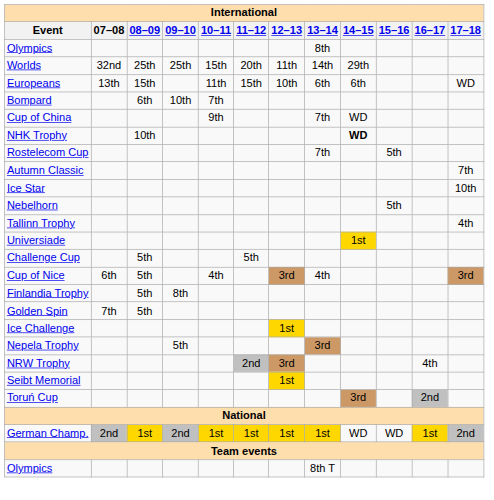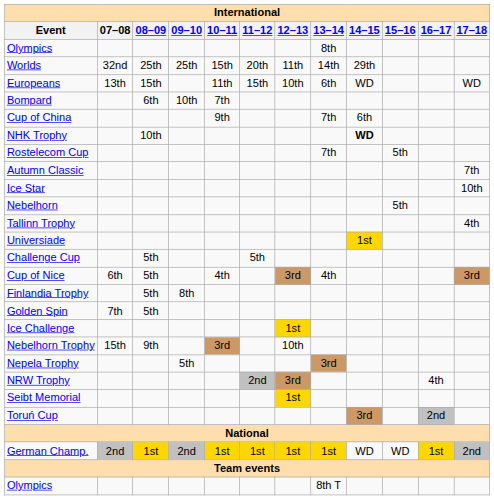 <table class="wikitable" style="text-align:center">
 <tr>
 <th style="background-color: #ffdead; " colspan=12 align=center>International</th>
 </tr>
 <tr>
 <th>Event</th>
 <th>07–08</th>
 <th><a href='#'>08–09</a></th>
 <th><a href='#'>09–10</a></th>
 <th><a href='#'>10–11</a></th>
 <th><a href='#'>11–12</a></th>
 <th><a href='#'>12–13</a></th>
 <th><a href='#'>13–14</a></th>
 <th><a href='#'>14–15</a></th>
 <th><a href='#'>15–16</a></th>
 <th><a href='#'>16–17</a></th>
 <th><a href='#'>17–18</a></th>
 </tr>
 <tr>
 <td align=left><a href='#'>Olympics</a></td>
 <td></td>
 <td></td>
 <td></td>
 <td></td>
 <td></td>
 <td></td>
 <td>8th</td>
 <td></td>
 <td></td>
 <td></td>
 <td></td>
 </tr>
 <tr>
 <td align=left><a href='#'>Worlds</a></td>
 <td>32nd</td>
 <td>25th</td>
 <td>25th</td>
 <td>15th</td>
 <td>20th</td>
 <td>11th</td>
 <td>14th</td>
 <td>29th</td>
 <td></td>
 <td></td>
 <td></td>
 </tr>
 <tr>
 <td align=left><a href='#'>Europeans</a></td>
 <td>13th</td>
 <td>15th</td>
 <td></td>
 <td>11th</td>
 <td>15th</td>
 <td>10th</td>
 <td>6th</td>
-<td>6th</td>
+<td>WD</td>
 <td></td>
 <td></td>
 <td>WD</td>
 </tr>
 <tr>
 <td align=left> <a href='#'>Bompard</a></td>
 <td></td>
 <td>6th</td>
 <td>10th</td>
 <td>7th</td>
 <td></td>
 <td></td>
 <td></td>
 <td></td>
 <td></td>
 <td></td>
 <td></td>
 </tr>
 <tr>
 <td align=left> <a href='#'>Cup of China</a></td>
 <td></td>
 <td></td>
 <td></td>
 <td>9th</td>
 <td></td>
 <td></td>
 <td>7th</td>
-<td>WD</td>
+<td>6th</td>
 <td></td>
 <td></td>
 <td></td>
 </tr>
 <tr>
 <td align=left> <a href='#'>NHK Trophy</a></td>
 <td></td>
 <td>10th</td>
 <td></td>
 <td></td>
 <td></td>
 <td></td>
 <td></td>
 <td><strong>WD</strong></td>
 <td></td>
 <td></td>
 <td></td>
 </tr>
 <tr>
 <td align=left> <a href='#'>Rostelecom Cup</a></td>
 <td></td>
 <td></td>
 <td></td>
 <td></td>
 <td></td>
 <td></td>
 <td>7th</td>
 <td></td>
 <td>5th</td>
 <td></td>
 <td></td>
 </tr>
 <tr>
 <td align=left> <a href='#'>Autumn Classic</a></td>
 <td></td>
 <td></td>
 <td></td>
 <td></td>
 <td></td>
 <td></td>
 <td></td>
 <td></td>
 <td></td>
 <td></td>
 <td>7th</td>
 </tr>
 <tr>
 <td align=left> <a href='#'>Ice Star</a></td>
 <td></td>
 <td></td>
 <td></td>
 <td></td>
 <td></td>
 <td></td>
 <td></td>
 <td></td>
 <td></td>
 <td></td>
 <td>10th</td>
 </tr>
 <tr>
 <td align=left> <a href='#'>Nebelhorn</a></td>
 <td></td>
 <td></td>
 <td></td>
 <td></td>
 <td></td>
 <td></td>
 <td></td>
 <td></td>
 <td>5th</td>
 <td></td>
 <td></td>
 </tr>
 <tr>
 <td align=left> <a href='#'>Tallinn Trophy</a></td>
 <td></td>
 <td></td>
 <td></td>
 <td></td>
 <td></td>
 <td></td>
 <td></td>
 <td></td>
 <td></td>
 <td></td>
 <td>4th</td>
 </tr>
 <tr>
 <td align=left><a href='#'>Universiade</a></td>
 <td></td>
 <td></td>
 <td></td>
 <td></td>
 <td></td>
 <td></td>
 <td></td>
 <td bgcolor=gold>1st</td>
 <td></td>
 <td></td>
 <td></td>
 </tr>
 <tr>
 <td align=left><a href='#'>Challenge Cup</a></td>
 <td></td>
 <td>5th</td>
 <td></td>
 <td></td>
 <td>5th</td>
 <td></td>
 <td></td>
 <td></td>
 <td></td>
 <td></td>
 <td></td>
 </tr>
 <tr>
 <td align=left><a href='#'>Cup of Nice</a></td>
 <td>6th</td>
 <td>5th</td>
 <td></td>
 <td>4th</td>
 <td></td>
 <td bgcolor=cc9966>3rd</td>
 <td>4th</td>
 <td></td>
 <td></td>
 <td></td>
 <td bgcolor=cc9966>3rd</td>
 </tr>
 <tr>
 <td align=left><a href='#'>Finlandia Trophy</a></td>
 <td></td>
 <td>5th</td>
 <td>8th</td>
 <td></td>
 <td></td>
 <td></td>
 <td></td>
 <td></td>
 <td></td>
 <td></td>
 <td></td>
 </tr>
 <tr>
 <td align=left><a href='#'>Golden Spin</a></td>
 <td>7th</td>
 <td>5th</td>
 <td></td>
 <td></td>
 <td></td>
 <td></td>
 <td></td>
 <td></td>
 <td></td>
 <td></td>
 <td></td>
 </tr>
 <tr>
 <td align=left><a href='#'>Ice Challenge</a></td>
 <td></td>
 <td></td>
 <td></td>
 <td></td>
 <td></td>
 <td bgcolor=gold>1st</td>
 <td></td>
 <td></td>
 <td></td>
 <td></td>
 <td></td>
 </tr>
 <tr>
+<td align=left><a href='#'>Nebelhorn Trophy</a></td>
+<td>15th</td>
+<td>9th</td>
+<td></td>
+<td bgcolor=cc9966>3rd</td>
+<td></td>
+<td>10th</td>
+<td></td>
+<td></td>
+<td></td>
+<td></td>
+<td></td>
+</tr>
+<tr>
 <td align=left><a href='#'>Nepela Trophy</a></td>
 <td></td>
 <td></td>
 <td>5th</td>
 <td></td>
 <td></td>
 <td></td>
 <td bgcolor=cc9966>3rd</td>
 <td></td>
 <td></td>
 <td></td>
 <td></td>
 </tr>
 <tr>
 <td align=left><a href='#'>NRW Trophy</a></td>
 <td></td>
 <td></td>
 <td></td>
 <td></td>
 <td bgcolor=silver>2nd</td>
 <td bgcolor=cc9966>3rd</td>
 <td></td>
 <td></td>
 <td></td>
 <td>4th</td>
 <td></td>
 </tr>
 <tr>
 <td align=left><a href='#'>Seibt Memorial</a></td>
 <td></td>
 <td></td>
 <td></td>
 <td></td>
 <td></td>
 <td bgcolor=gold>1st</td>
 <td></td>
 <td></td>
 <td></td>
 <td></td>
 <td></td>
 </tr>
 <tr>
 <td align=left><a href='#'>Toruń Cup</a></td>
 <td></td>
 <td></td>
 <td></td>
 <td></td>
 <td></td>
 <td></td>
 <td></td>
 <td bgcolor=cc9966>3rd</td>
 <td></td>
 <td bgcolor=silver>2nd</td>
 <td></td>
 </tr>
 <tr>
 <th style="background-color: #ffdead; " colspan=12 align=center>National</th>
 </tr>
 <tr>
 <td align=left><a href='#'>German Champ.</a></td>
 <td bgcolor=silver>2nd</td>
 <td bgcolor=gold>1st</td>
 <td bgcolor=silver>2nd</td>
 <td bgcolor=gold>1st</td>
 <td bgcolor=gold>1st</td>
 <td bgcolor=gold>1st</td>
 <td bgcolor=gold>1st</td>
 <td>WD</td>
 <td>WD</td>
 <td bgcolor=gold>1st</td>
 <td bgcolor=silver>2nd</td>
 </tr>
 <tr>
 <th style="background-color: #ffdead; " colspan=12 align=center>Team events</th>
 </tr>
 <tr>
 <td align=left><a href='#'>Olympics</a></td>
 <td></td>
 <td></td>
 <td></td>
 <td></td>
 <td></td>
 <td></td>
 <td>8th T</td>
 <td></td>
 <td></td>
 <td></td>
 <td></td>
 </tr>
 </table>
